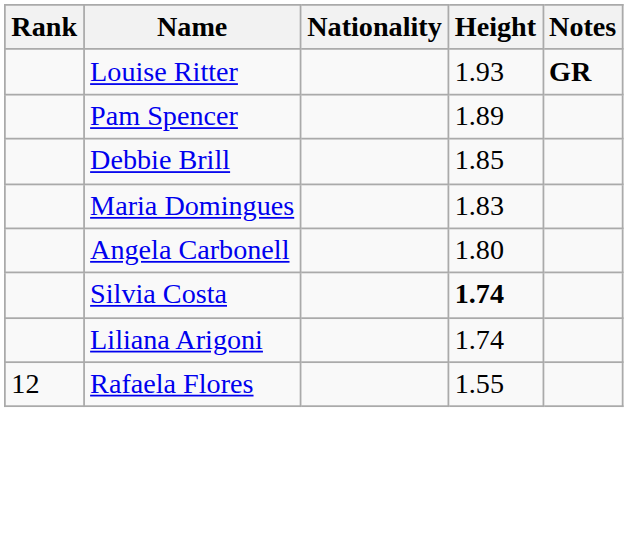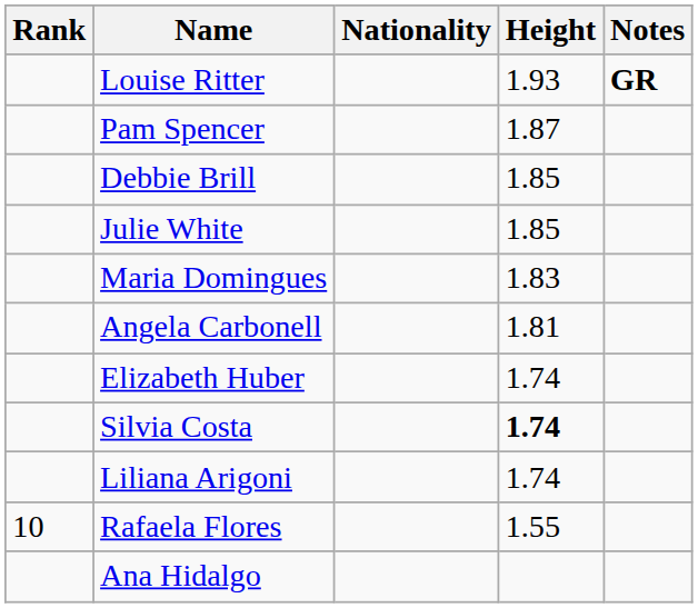 <table class="wikitable sortable">
 <tr>
 <th>Rank</th>
 <th>Name</th>
 <th>Nationality</th>
 <th>Height</th>
 <th>Notes</th>
 </tr>
 <tr>
 <td></td>
 <td><a href='#'>Louise Ritter</a></td>
 <td></td>
 <td>1.93</td>
 <td><strong>GR</strong></td>
 </tr>
 <tr>
 <td></td>
 <td><a href='#'>Pam Spencer</a></td>
 <td></td>
-<td>1.89</td>
+<td>1.87</td>
 <td></td>
 </tr>
 <tr>
 <td></td>
 <td><a href='#'>Debbie Brill</a></td>
+<td></td>
+<td>1.85</td>
+<td></td>
+</tr>
+<tr>
+<td></td>
+<td><a href='#'>Julie White</a></td>
 <td></td>
 <td>1.85</td>
 <td></td>
 </tr>
 <tr>
 <td></td>
 <td><a href='#'>Maria Domingues</a></td>
 <td></td>
 <td>1.83</td>
 <td></td>
 </tr>
 <tr>
 <td></td>
 <td><a href='#'>Angela Carbonell</a></td>
 <td></td>
-<td>1.80</td>
+<td>1.81</td>
+<td></td>
+</tr>
+<tr>
+<td></td>
+<td><a href='#'>Elizabeth Huber</a></td>
+<td></td>
+<td>1.74</td>
 <td></td>
 </tr>
 <tr>
 <td></td>
 <td><a href='#'>Silvia Costa</a></td>
 <td></td>
 <td><strong>1.74</strong></td>
 <td></td>
 </tr>
 <tr>
 <td></td>
 <td><a href='#'>Liliana Arigoni</a></td>
 <td></td>
 <td>1.74</td>
 <td></td>
 </tr>
 <tr>
-<td>12</td>
+<td>10</td>
 <td><a href='#'>Rafaela Flores</a></td>
 <td></td>
 <td>1.55</td>
 <td></td>
 </tr>
+<tr>
+<td></td>
+<td><a href='#'>Ana Hidalgo</a></td>
+<td></td>
+<td></td>
+<td></td>
+</tr>
 </table>
